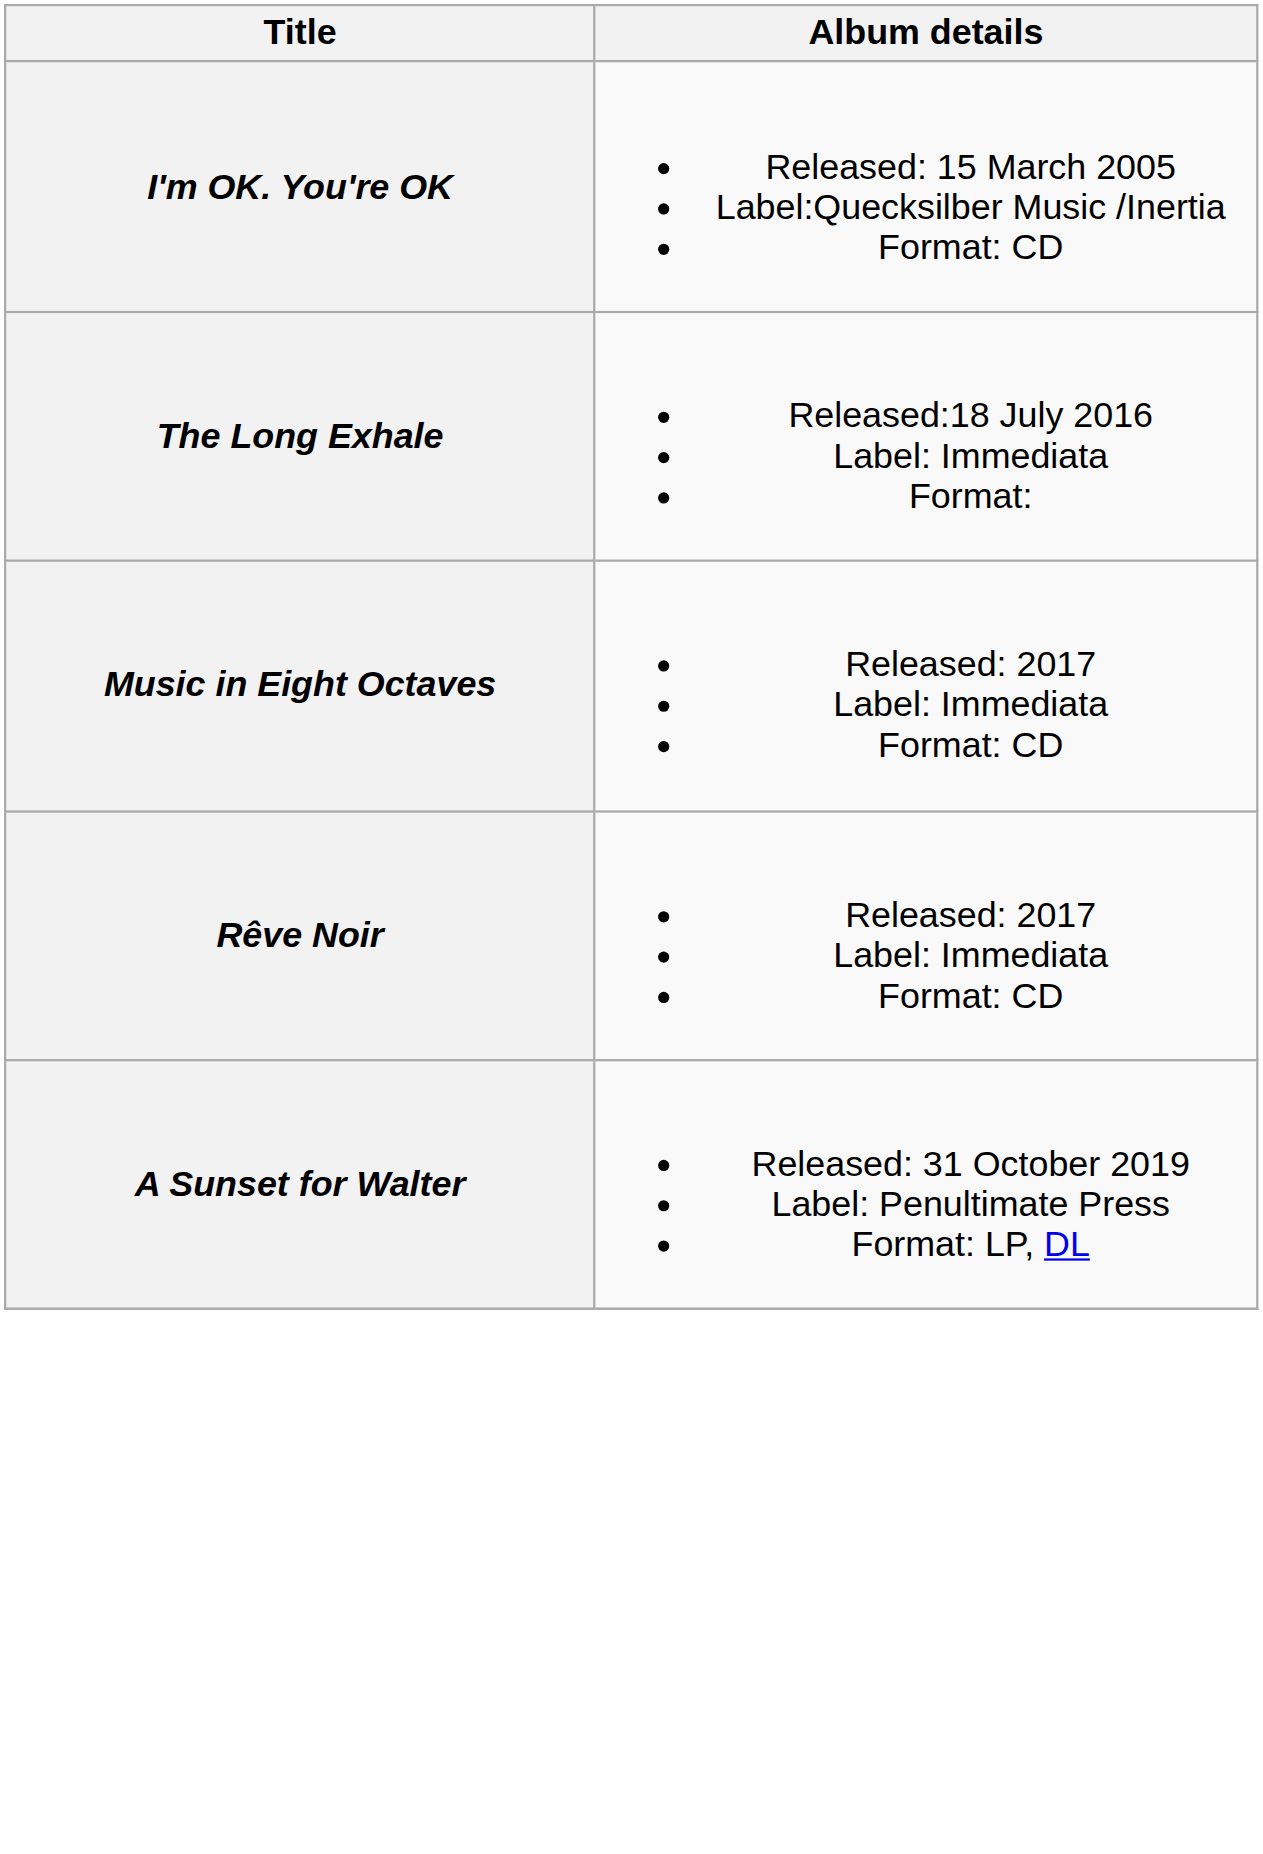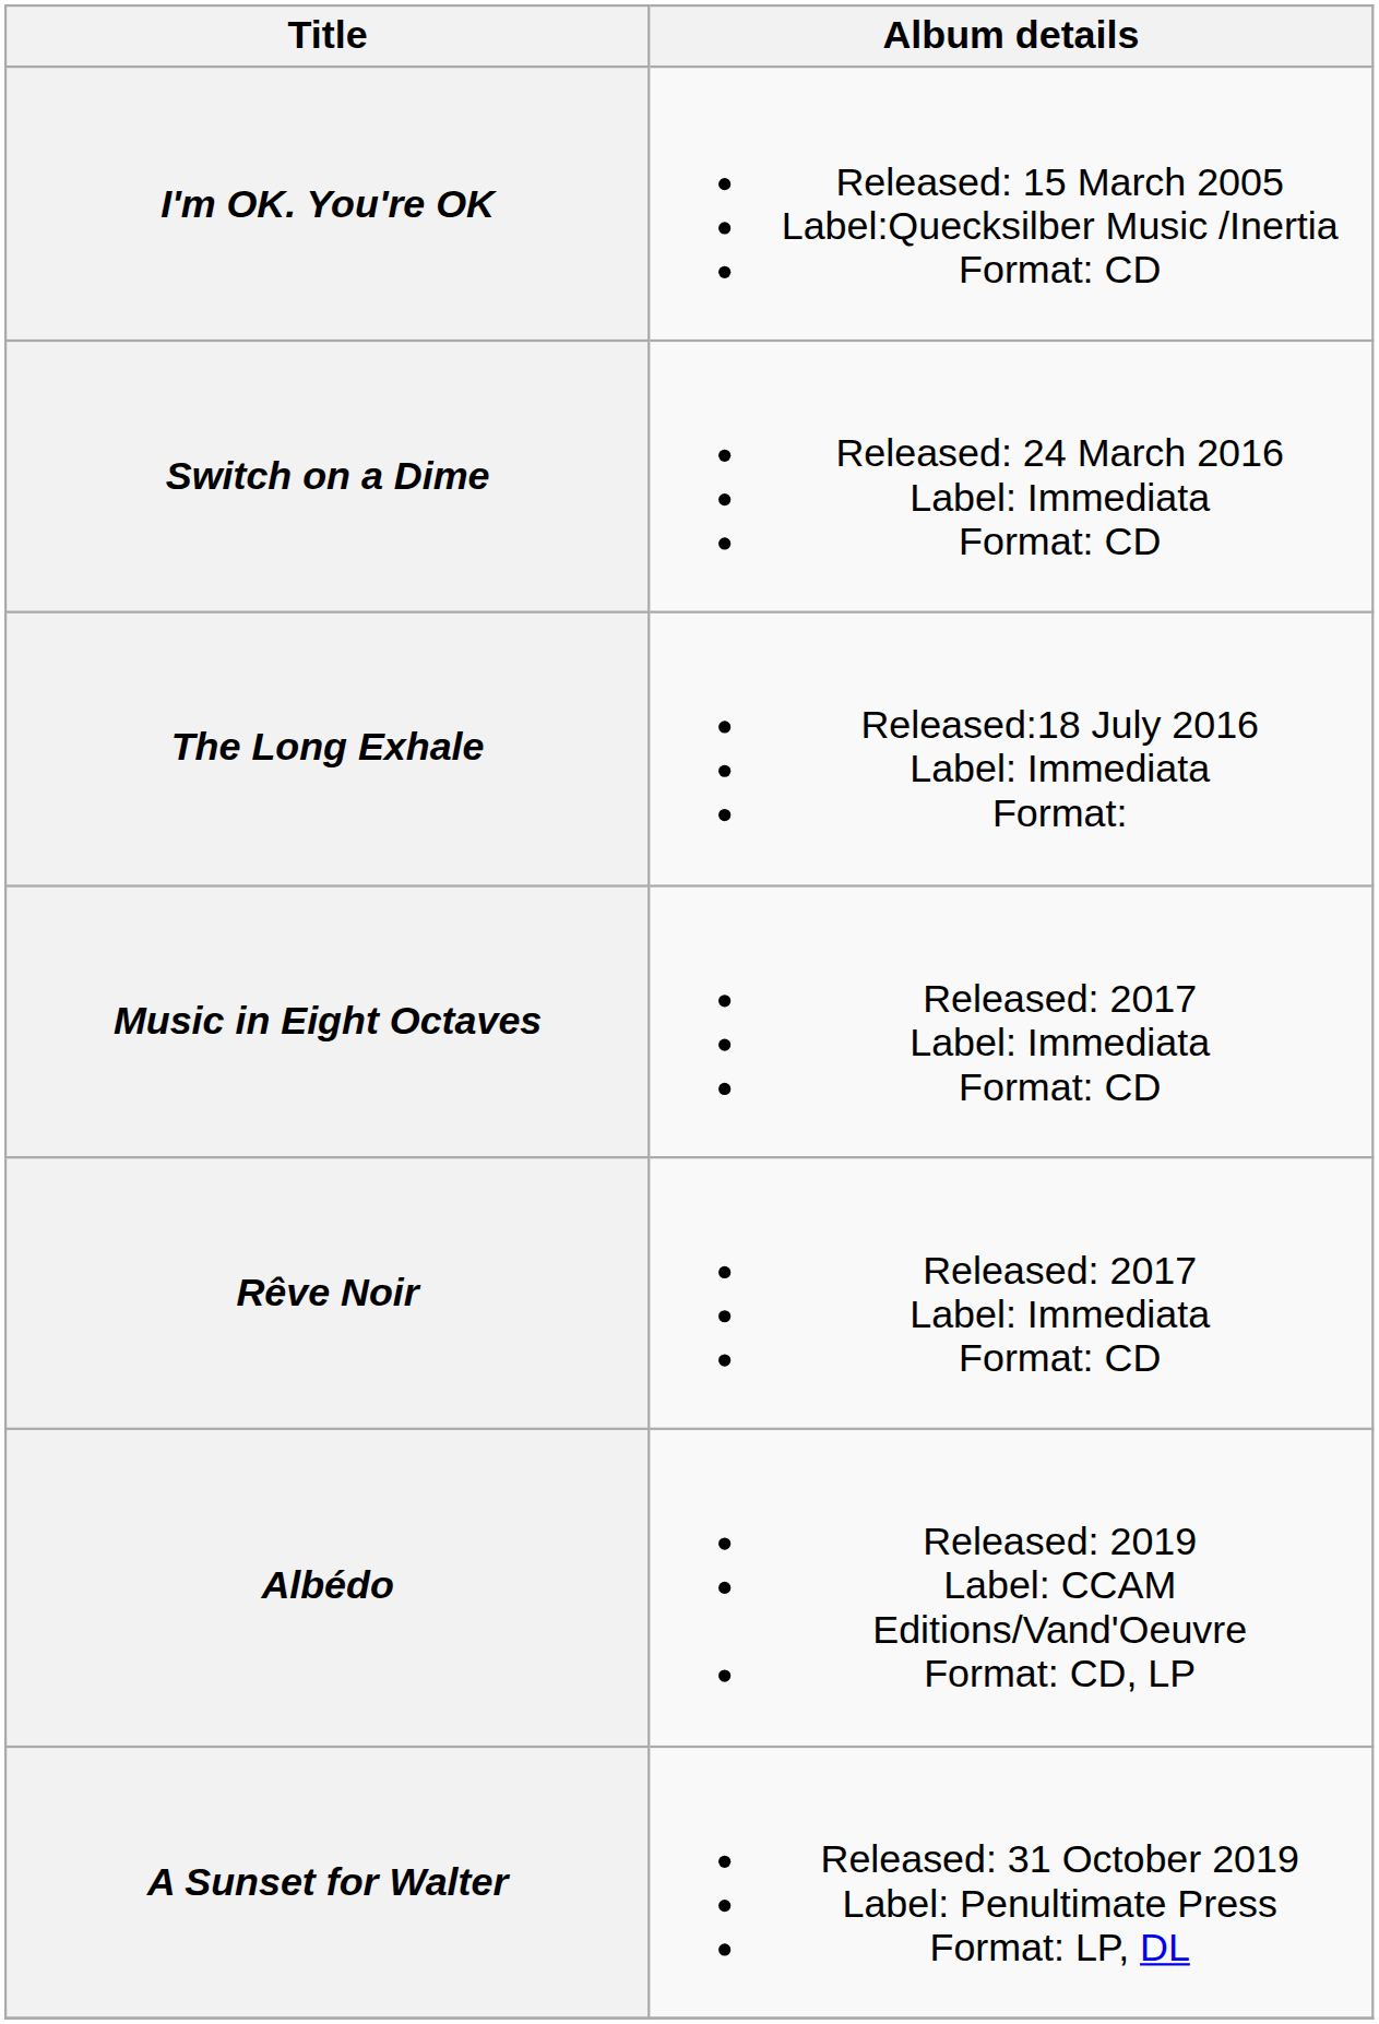 <table class="wikitable plainrowheaders" style="text-align:center;">
 <tr>
 <th scope="col" style="width:16em;">Title</th>
 <th scope="col" style="width:18em;">Album details</th>
 </tr>
 <tr>
 <th scope="row"><em>I'm OK. You're OK</em> </th>
 <td><br><ul><li>Released: 15 March 2005</li><li>Label:Quecksilber Music /Inertia</li><li>Format: CD</li></ul></td>
+</tr>
+<tr>
+<th scope="row"><em>Switch on a Dime</em> </th>
+<td><br><ul><li>Released: 24 March 2016</li><li>Label: Immediata  </li><li>Format: CD</li></ul></td>
 </tr>
 <tr>
 <th scope="row"><em>The Long Exhale</em> </th>
 <td><br><ul><li>Released:18 July 2016</li><li>Label: Immediata </li><li>Format:</li></ul></td>
 </tr>
 <tr>
 <th scope="row"><em>Music in Eight Octaves</em> </th>
 <td><br><ul><li>Released: 2017</li><li>Label: Immediata </li><li>Format: CD</li></ul></td>
 </tr>
 <tr>
 <th scope="row"><em>Rêve Noir</em> </th>
 <td><br><ul><li>Released: 2017</li><li>Label: Immediata </li><li>Format: CD</li></ul></td>
 </tr>
 <tr>
+<th scope="row"><em>Albédo</em> </th>
+<td><br><ul><li>Released: 2019</li><li>Label: CCAM Editions/Vand'Oeuvre </li><li>Format: CD, LP</li></ul></td>
+</tr>
+<tr>
 <th scope="row"><em>A Sunset for Walter</em> </th>
 <td><br><ul><li>Released: 31 October 2019</li><li>Label: Penultimate Press </li><li>Format: LP, <a href='#'>DL</a></li></ul></td>
 </tr>
 <tr>
 </tr>
 </table>
